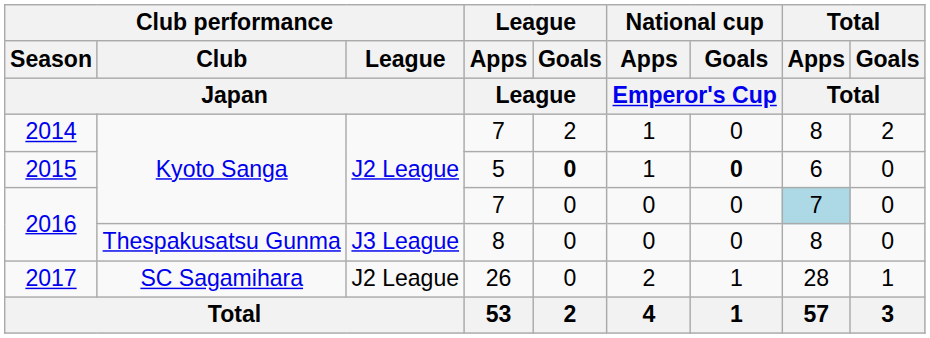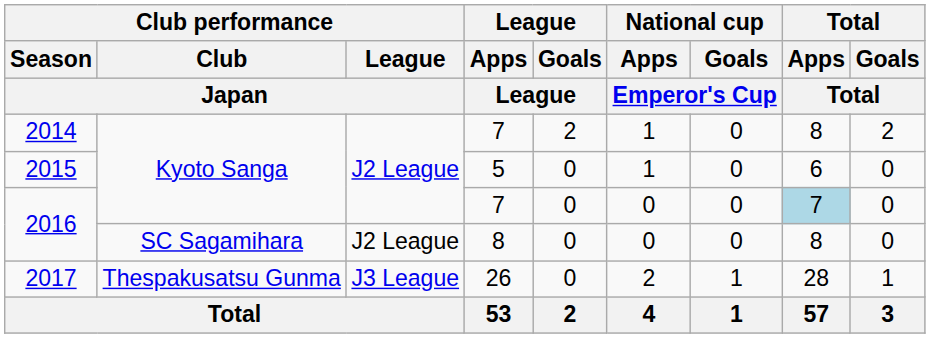 <table class="wikitable" style="text-align:center;">
 <tr>
 <th colspan=3>Club performance</th>
 <th colspan=2>League</th>
 <th colspan=2>National cup</th>
 <th colspan=2>Total</th>
 </tr>
 <tr>
 <th>Season</th>
 <th>Club</th>
 <th>League</th>
 <th>Apps</th>
 <th>Goals</th>
 <th>Apps</th>
 <th>Goals</th>
 <th>Apps</th>
 <th>Goals</th>
 </tr>
 <tr>
 <th colspan=3>Japan</th>
 <th colspan=2>League</th>
 <th colspan=2><a href='#'>Emperor's Cup</a></th>
 <th colspan=2>Total</th>
 </tr>
 <tr>
 <td><a href='#'>2014</a></td>
 <td rowspan="3"><a href='#'>Kyoto Sanga</a></td>
 <td rowspan="3"><a href='#'>J2 League</a></td>
 <td>7</td>
 <td>2</td>
 <td>1</td>
 <td>0</td>
 <td>8</td>
 <td>2</td>
 </tr>
 <tr>
 <td><a href='#'>2015</a></td>
 <td>5</td>
-<td><strong>0</strong></td>
+<td>0</td>
 <td>1</td>
-<td><strong>0</strong></td>
+<td>0</td>
 <td>6</td>
 <td>0</td>
 </tr>
 <tr>
 <td rowspan="2"><a href='#'>2016</a></td>
 <td>7</td>
 <td>0</td>
 <td>0</td>
 <td>0</td>
 <td style="background: lightblue;">7</td>
 <td>0</td>
 </tr>
 <tr>
-<td><a href='#'>Thespakusatsu Gunma</a></td>
-<td rowspan="1"><a href='#'>J3 League</a></td>
+<td><a href='#'>SC Sagamihara</a></td>
+<td>J2 League</td>
 <td>8</td>
 <td>0</td>
 <td>0</td>
 <td>0</td>
 <td>8</td>
 <td>0</td>
 </tr>
 <tr>
 <td><a href='#'>2017</a></td>
-<td><a href='#'>SC Sagamihara</a></td>
-<td>J2 League</td>
+<td><a href='#'>Thespakusatsu Gunma</a></td>
+<td rowspan="1"><a href='#'>J3 League</a></td>
 <td>26</td>
 <td>0</td>
 <td>2</td>
 <td>1</td>
 <td>28</td>
 <td>1</td>
 </tr>
 <tr>
 <th colspan=3>Total</th>
 <th>53</th>
 <th>2</th>
 <th>4</th>
 <th>1</th>
 <th>57</th>
 <th>3</th>
 </tr>
 </table>
